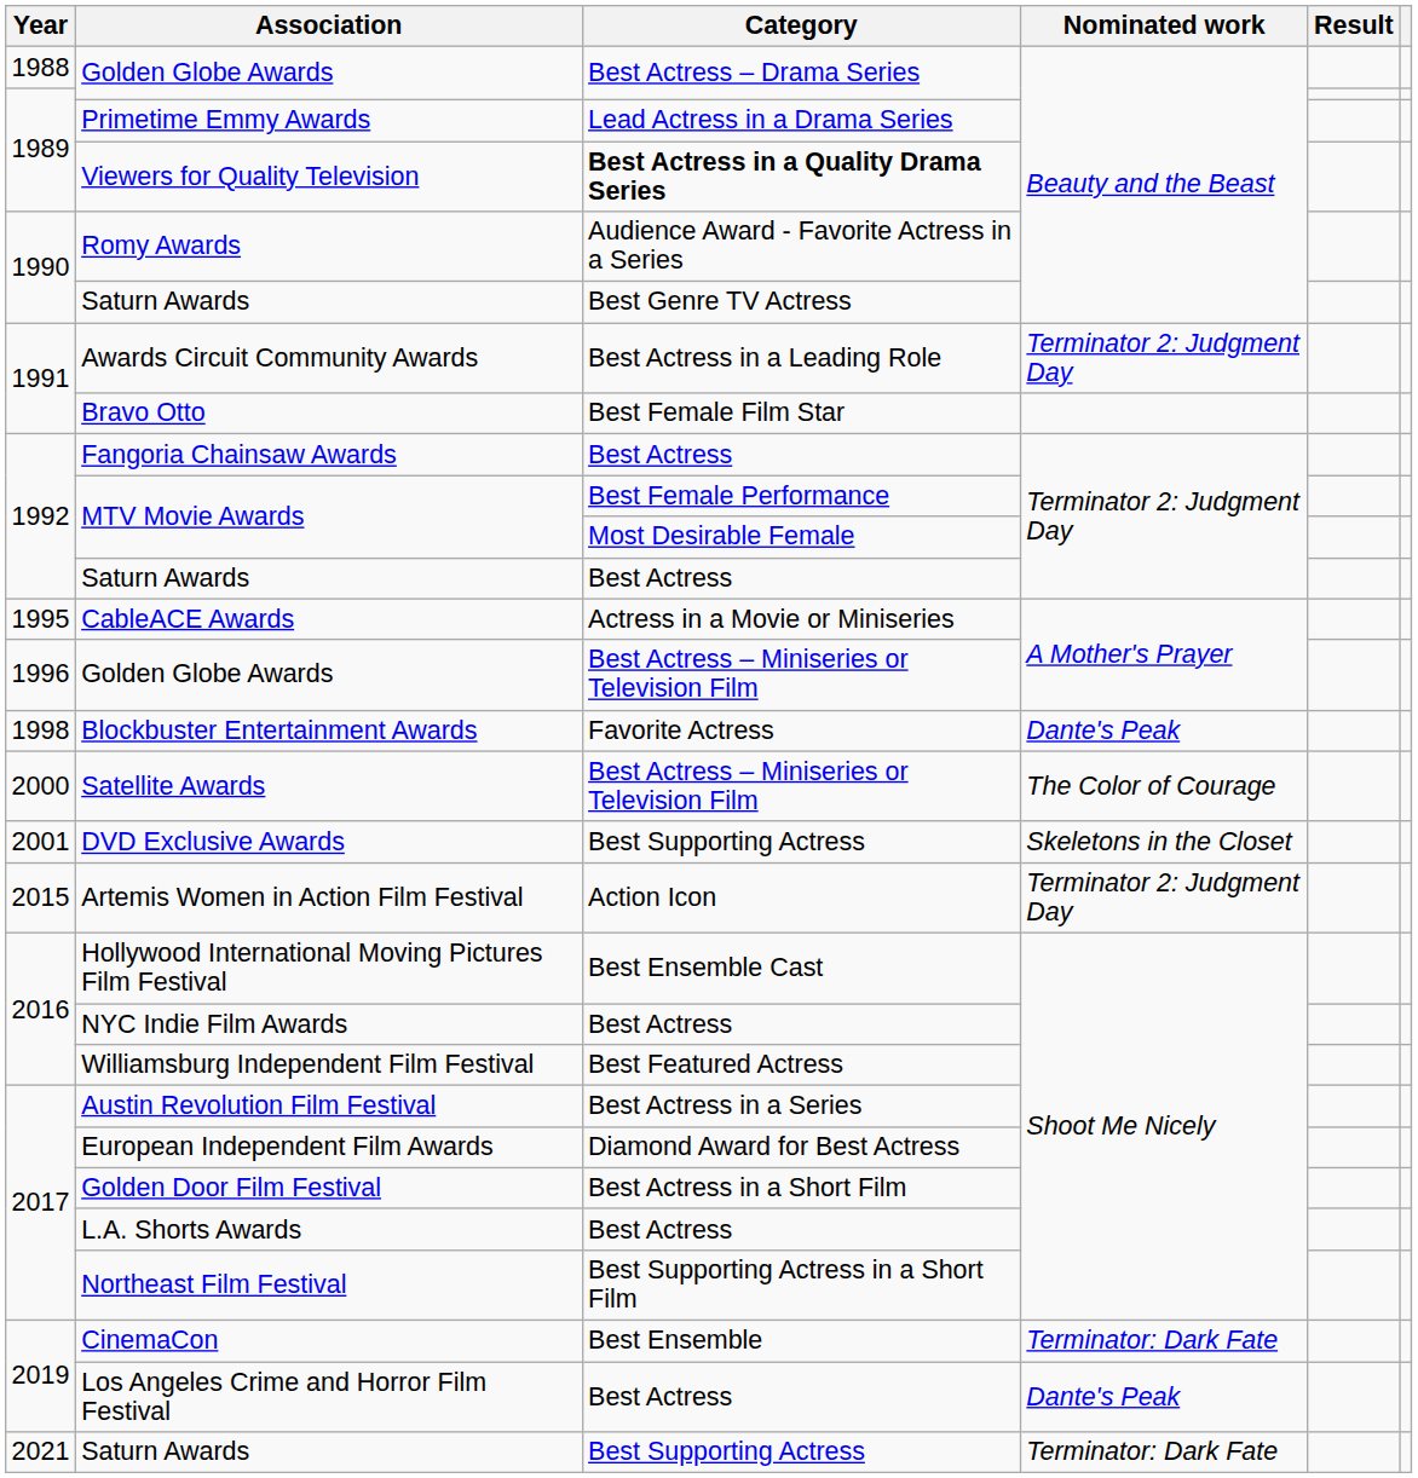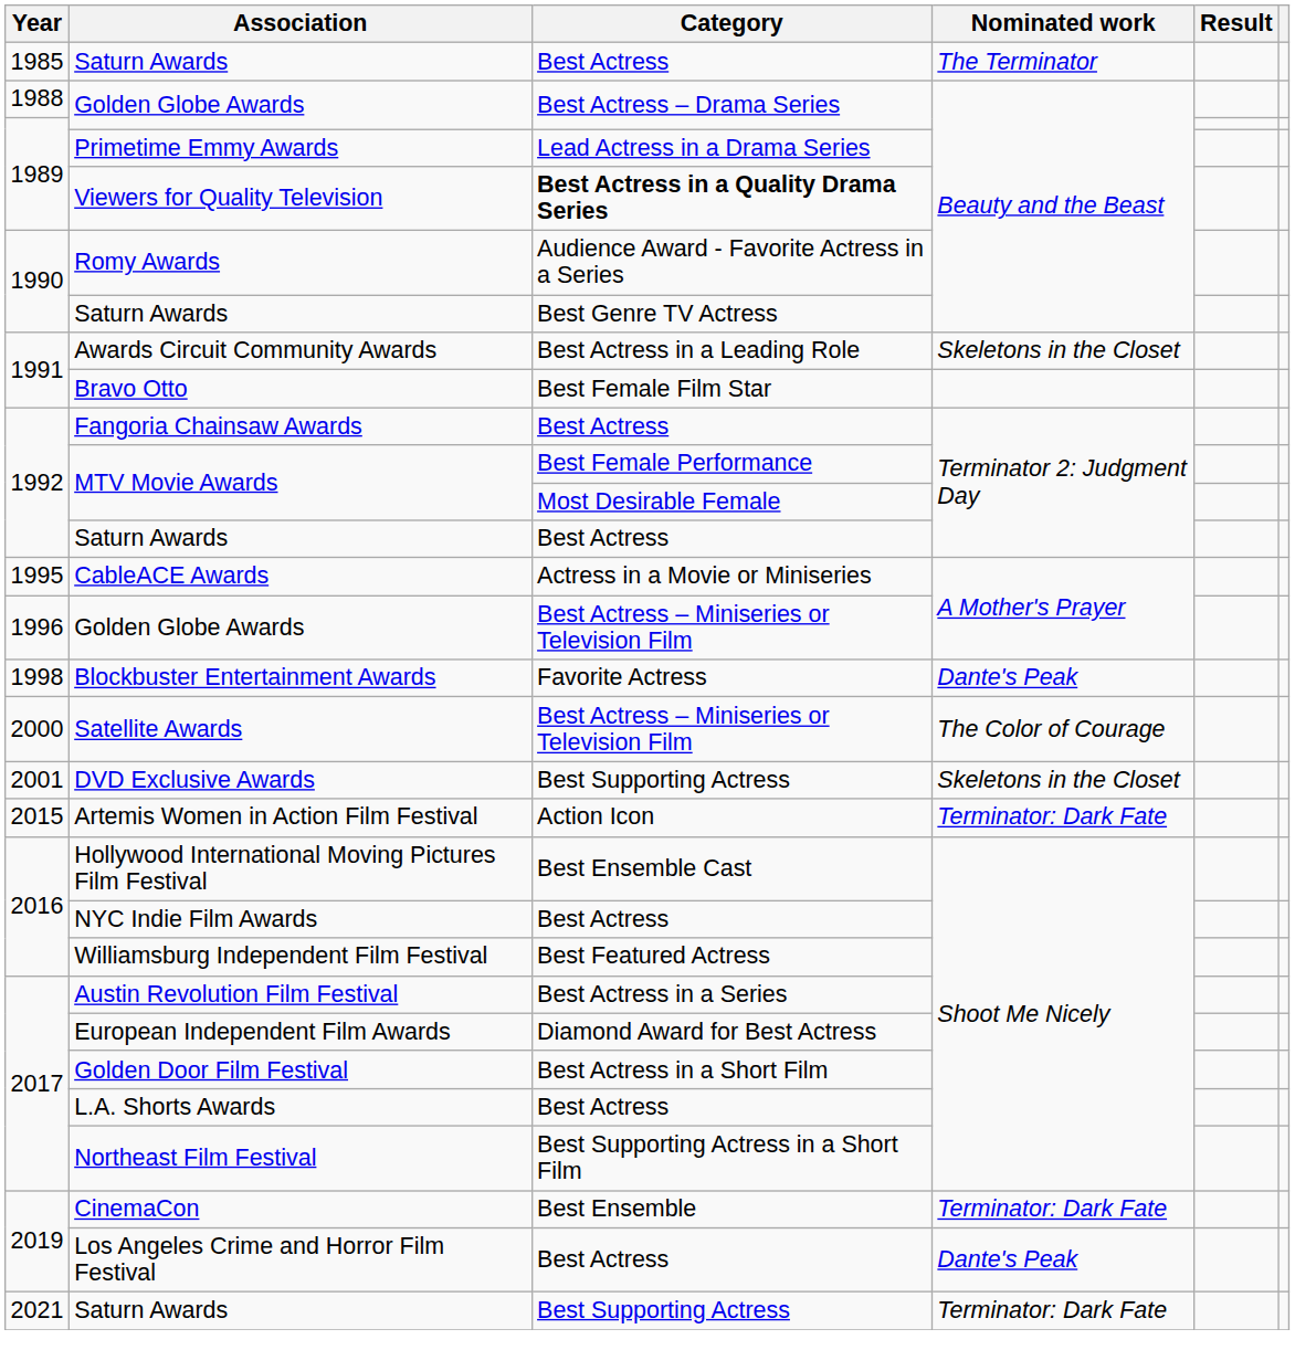 <table class="wikitable sortable">
 <tr>
 <th scope="col">Year</th>
 <th scope="col">Association</th>
 <th scope="col">Category</th>
 <th scope="col">Nominated work</th>
 <th scope="col">Result</th>
 <th scope="col" class="unsortable"></th>
+</tr>
+<tr>
+<td>1985</td>
+<td><a href='#'>Saturn Awards</a></td>
+<td><a href='#'>Best Actress</a></td>
+<td><em><a href='#'>The Terminator</a></em></td>
+<td></td>
+<td></td>
 </tr>
 <tr>
 <td>1988</td>
 <td rowspan=2><a href='#'>Golden Globe Awards</a></td>
 <td rowspan=2><a href='#'>Best Actress – Drama Series</a></td>
 <td rowspan=6><a href='#'><em>Beauty and the Beast</em></a></td>
 <td></td>
 <td></td>
 </tr>
 <tr>
 <td rowspan=3>1989</td>
 <td></td>
 <td></td>
 </tr>
 <tr>
 <td><a href='#'>Primetime Emmy Awards</a></td>
 <td><a href='#'>Lead Actress in a Drama Series</a></td>
 <td></td>
 <td></td>
 </tr>
 <tr>
 <td><a href='#'>Viewers for Quality Television</a></td>
 <td><strong>Best Actress in a Quality Drama Series</strong></td>
 <td></td>
 <td></td>
 </tr>
 <tr>
 <td rowspan=2>1990</td>
 <td><a href='#'>Romy Awards</a></td>
 <td>Audience Award - Favorite Actress in a Series</td>
 <td></td>
 <td></td>
 </tr>
 <tr>
 <td>Saturn Awards</td>
 <td>Best Genre TV Actress</td>
 <td></td>
 <td></td>
 </tr>
 <tr>
 <td rowspan=2>1991</td>
 <td>Awards Circuit Community Awards</td>
 <td>Best Actress in a Leading Role</td>
-<td><em><a href='#'>Terminator 2: Judgment Day</a></em></td>
+<td><em>Skeletons in the Closet</em></td>
 <td></td>
 <td></td>
 </tr>
 <tr>
 <td><a href='#'>Bravo Otto</a></td>
 <td>Best Female Film Star</td>
 <td></td>
 <td></td>
 <td></td>
 </tr>
 <tr>
 <td rowspan=4>1992</td>
 <td><a href='#'>Fangoria Chainsaw Awards</a></td>
 <td><a href='#'>Best Actress</a></td>
 <td rowspan=4><em>Terminator 2: Judgment Day</em></td>
 <td></td>
 <td></td>
 </tr>
 <tr>
 <td rowspan=2><a href='#'>MTV Movie Awards</a></td>
 <td><a href='#'>Best Female Performance</a></td>
 <td></td>
 <td></td>
 </tr>
 <tr>
 <td><a href='#'>Most Desirable Female</a></td>
 <td></td>
 <td></td>
 </tr>
 <tr>
 <td>Saturn Awards</td>
 <td>Best Actress</td>
 <td></td>
 <td></td>
 </tr>
 <tr>
 <td>1995</td>
 <td><a href='#'>CableACE Awards</a></td>
 <td>Actress in a Movie or Miniseries</td>
 <td rowspan=2><em><a href='#'>A Mother's Prayer</a></em></td>
 <td></td>
 <td></td>
 </tr>
 <tr>
 <td>1996</td>
 <td>Golden Globe Awards</td>
 <td><a href='#'>Best Actress – Miniseries or Television Film</a></td>
 <td></td>
 <td></td>
 </tr>
 <tr>
 <td>1998</td>
 <td><a href='#'>Blockbuster Entertainment Awards</a></td>
 <td>Favorite Actress</td>
 <td><em><a href='#'>Dante's Peak</a></em></td>
 <td></td>
 <td></td>
 </tr>
 <tr>
 <td>2000</td>
 <td><a href='#'>Satellite Awards</a></td>
 <td><a href='#'>Best Actress – Miniseries or Television Film</a></td>
 <td><em>The Color of Courage</em></td>
 <td></td>
 <td></td>
 </tr>
 <tr>
 <td>2001</td>
 <td><a href='#'>DVD Exclusive Awards</a></td>
 <td>Best Supporting Actress</td>
 <td><em>Skeletons in the Closet</em></td>
 <td></td>
 <td></td>
 </tr>
 <tr>
 <td>2015</td>
 <td>Artemis Women in Action Film Festival</td>
 <td>Action Icon</td>
-<td><em>Terminator 2: Judgment Day</em></td>
+<td><em><a href='#'>Terminator: Dark Fate</a></em></td>
 <td></td>
 <td></td>
 </tr>
 <tr>
 <td rowspan=3>2016</td>
 <td>Hollywood International Moving Pictures Film Festival</td>
 <td>Best Ensemble Cast</td>
 <td rowspan=8><em>Shoot Me Nicely</em></td>
 <td></td>
 <td></td>
 </tr>
 <tr>
 <td>NYC Indie Film Awards</td>
 <td>Best Actress</td>
 <td></td>
 <td></td>
 </tr>
 <tr>
 <td>Williamsburg Independent Film Festival</td>
 <td>Best Featured Actress</td>
 <td></td>
 <td></td>
 </tr>
 <tr>
 <td rowspan=5>2017</td>
 <td><a href='#'>Austin Revolution Film Festival</a></td>
 <td>Best Actress in a Series</td>
 <td></td>
 <td></td>
 </tr>
 <tr>
 <td>European Independent Film Awards</td>
 <td>Diamond Award for Best Actress</td>
 <td></td>
 <td></td>
 </tr>
 <tr>
 <td><a href='#'>Golden Door Film Festival</a></td>
 <td>Best Actress in a Short Film</td>
 <td></td>
 <td></td>
 </tr>
 <tr>
 <td>L.A. Shorts Awards</td>
 <td>Best Actress</td>
 <td></td>
 <td></td>
 </tr>
 <tr>
 <td><a href='#'>Northeast Film Festival</a></td>
 <td>Best Supporting Actress in a Short Film</td>
 <td></td>
 <td></td>
 </tr>
 <tr>
 <td rowspan=2>2019</td>
 <td><a href='#'>CinemaCon</a></td>
 <td>Best Ensemble</td>
 <td><em><a href='#'>Terminator: Dark Fate</a></em></td>
 <td></td>
 <td></td>
 </tr>
 <tr>
 <td>Los Angeles Crime and Horror Film Festival</td>
 <td>Best Actress</td>
 <td><em><a href='#'>Dante's Peak</a></em></td>
 <td></td>
 <td></td>
 </tr>
 <tr>
 <td>2021</td>
 <td>Saturn Awards</td>
 <td><a href='#'>Best Supporting Actress</a></td>
 <td><em>Terminator: Dark Fate</em></td>
 <td></td>
 <td></td>
 </tr>
 </table>
